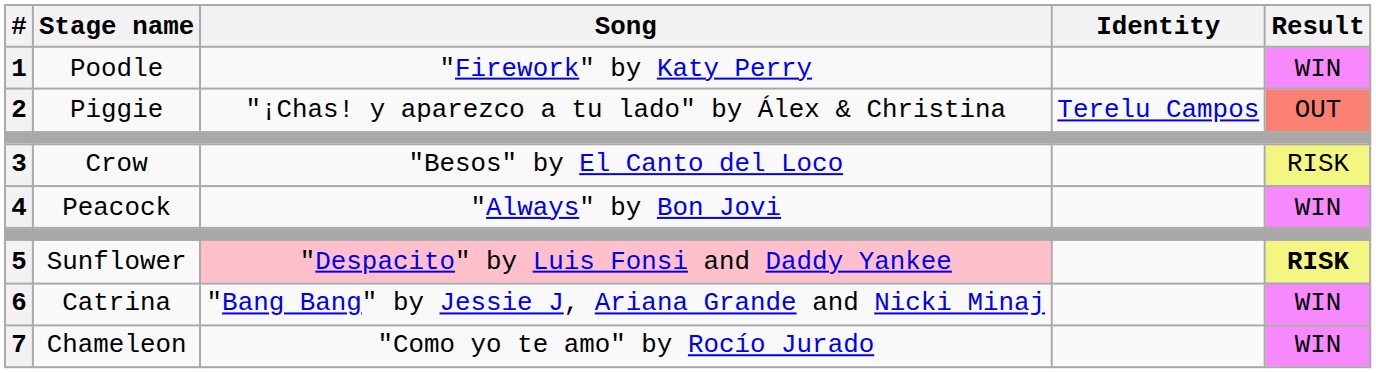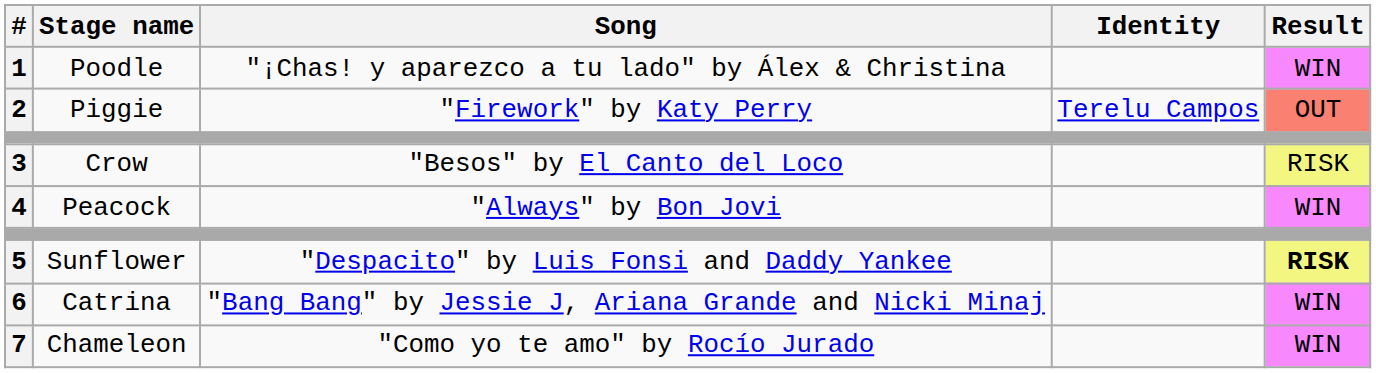 <table class="wikitable plainrowheaders" style="text-align:center">
 <tr>
 <th>#</th>
 <th>Stage name</th>
 <th>Song</th>
 <th>Identity</th>
 <th>Result</th>
 </tr>
 <tr>
 <th>1</th>
 <td>Poodle</td>
-<td>"<a href='#'>Firework</a>" by <a href='#'>Katy Perry</a></td>
+<td>"¡Chas! y aparezco a tu lado" by Álex & Christina</td>
 <td></td>
 <td bgcolor=#F888FD>WIN</td>
 </tr>
 <tr>
 <th>2</th>
 <td>Piggie</td>
-<td>"¡Chas! y aparezco a tu lado" by Álex & Christina</td>
+<td>"<a href='#'>Firework</a>" by <a href='#'>Katy Perry</a></td>
 <td><a href='#'>Terelu Campos</a></td>
 <td bgcolor=salmon>OUT</td>
 </tr>
 <tr>
 <td colspan=5 style="background:darkgray"></td>
 </tr>
 <tr>
 <th>3</th>
 <td>Crow</td>
 <td>"Besos" by <a href='#'>El Canto del Loco</a></td>
 <td></td>
 <td bgcolor=#F3F781>RISK</td>
 </tr>
 <tr>
 <th>4</th>
 <td>Peacock</td>
 <td>"<a href='#'>Always</a>" by <a href='#'>Bon Jovi</a></td>
 <td></td>
 <td bgcolor=#F888FD>WIN</td>
 </tr>
 <tr>
 <td colspan=5 style="background:darkgray"></td>
 </tr>
 <tr>
 <th>5</th>
 <td>Sunflower</td>
-<td style="background: pink;">"<a href='#'>Despacito</a>" by <a href='#'>Luis Fonsi</a> and <a href='#'>Daddy Yankee</a></td>
+<td>"<a href='#'>Despacito</a>" by <a href='#'>Luis Fonsi</a> and <a href='#'>Daddy Yankee</a></td>
 <td></td>
 <td bgcolor=#F3F781><strong>RISK</strong></td>
 </tr>
 <tr>
 <th>6</th>
 <td>Catrina</td>
 <td>"<a href='#'>Bang Bang</a>" by <a href='#'>Jessie J</a>, <a href='#'>Ariana Grande</a> and <a href='#'>Nicki Minaj</a></td>
 <td></td>
 <td bgcolor=#F888FD>WIN</td>
 </tr>
 <tr>
 <th>7</th>
 <td>Chameleon</td>
 <td>"Como yo te amo" by <a href='#'>Rocío Jurado</a></td>
 <td></td>
 <td bgcolor=#F888FD>WIN</td>
 </tr>
 </table>
